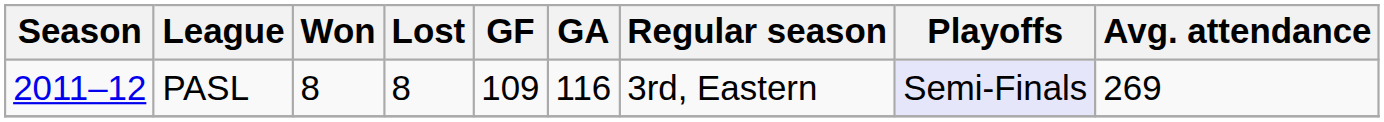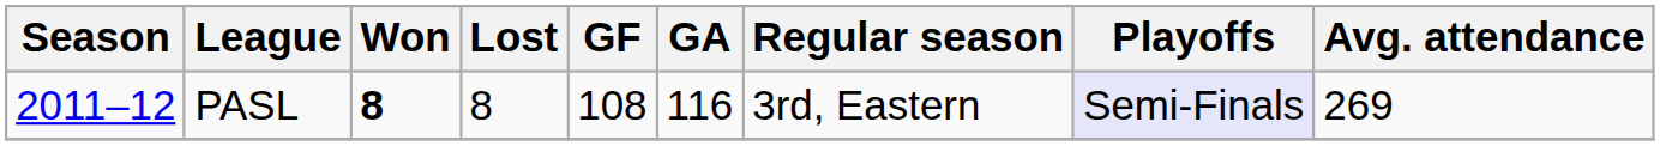 <table class ="wikitable">
 <tr>
 <th>Season</th>
 <th>League</th>
 <th>Won</th>
 <th>Lost</th>
 <th>GF</th>
 <th>GA</th>
 <th>Regular season</th>
 <th>Playoffs</th>
 <th>Avg. attendance</th>
 </tr>
 <tr>
 <td><a href='#'>2011–12</a></td>
 <td>PASL</td>
+<td><strong>8</strong></td>
 <td>8</td>
-<td>8</td>
-<td>109</td>
+<td>108</td>
 <td>116</td>
 <td>3rd, Eastern</td>
 <td style="background: lavender;">Semi-Finals</td>
 <td>269</td>
 </tr>
 <tr>
 </tr>
 </table>
